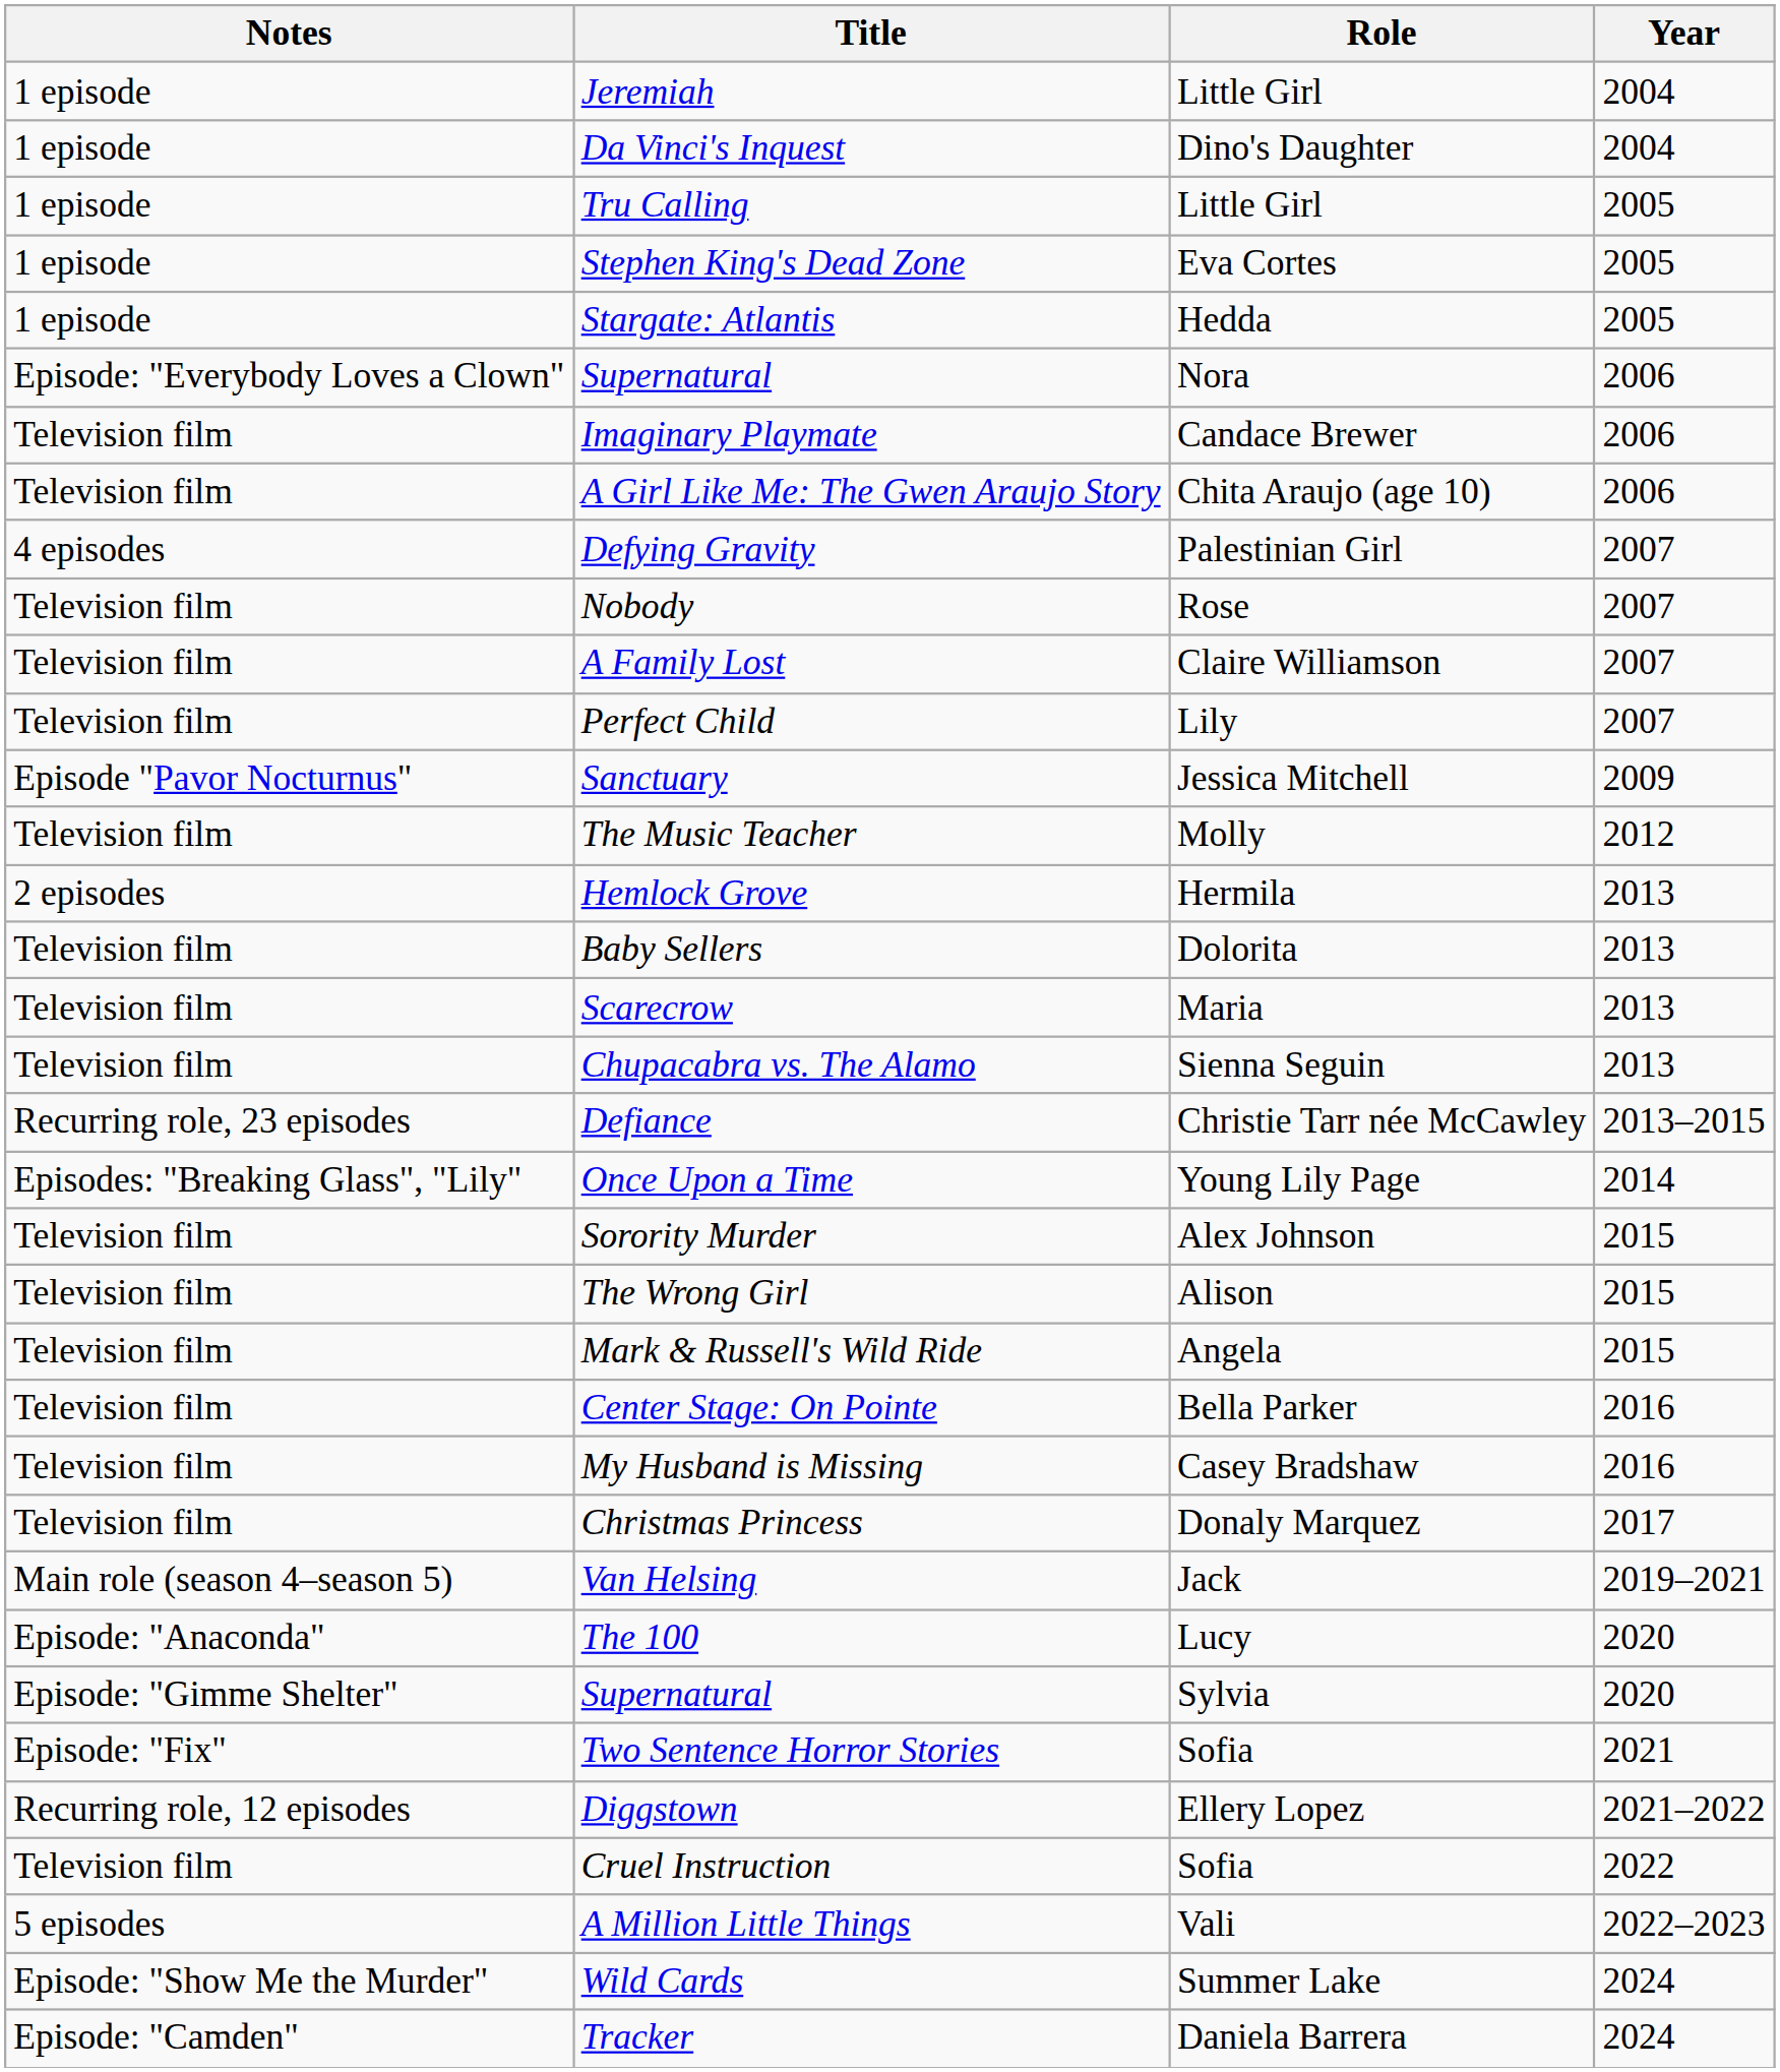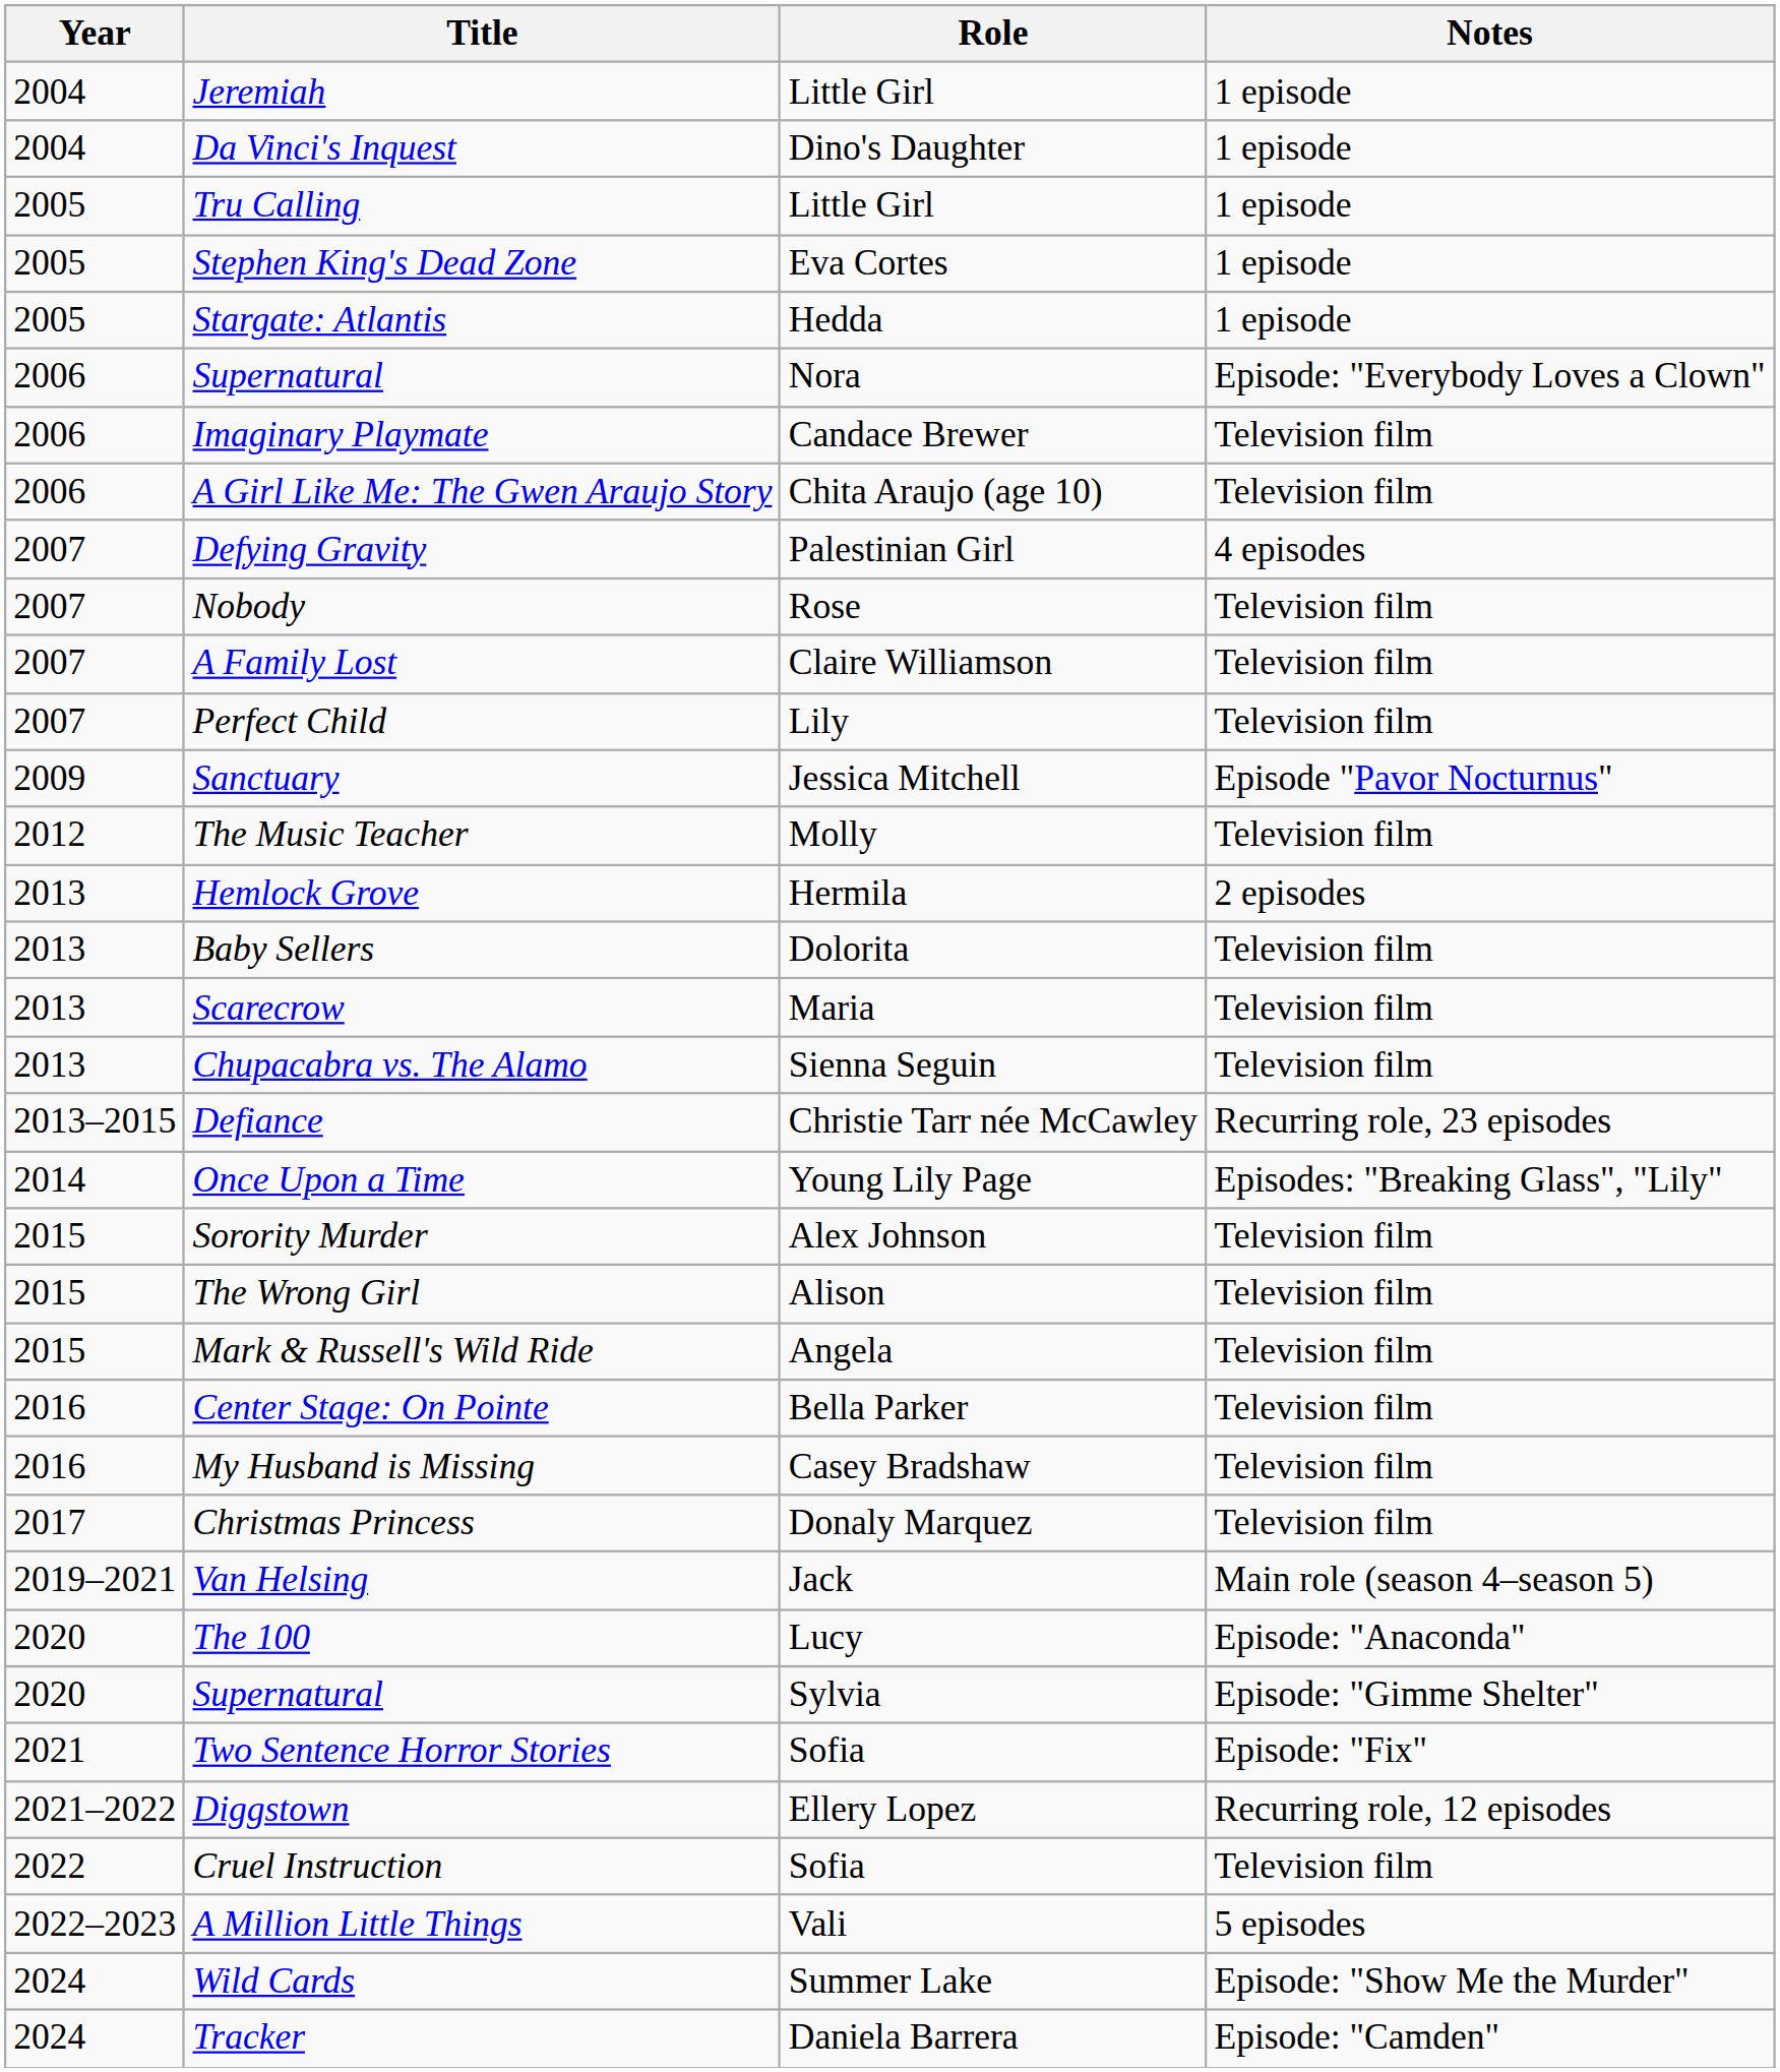 <table class="wikitable sortable">
 <tr>
-<th class="unsortable">Notes</th>
+<th>Year</th>
 <th>Title</th>
 <th>Role</th>
-<th>Year</th>
+<th class="unsortable">Notes</th>
 </tr>
 <tr>
-<td>1 episode</td>
+<td>2004</td>
 <td><em><a href='#'>Jeremiah</a></em></td>
 <td>Little Girl</td>
-<td>2004</td>
+<td>1 episode</td>
 </tr>
 <tr>
-<td>1 episode</td>
+<td>2004</td>
 <td><em><a href='#'>Da Vinci's Inquest</a></em></td>
 <td>Dino's Daughter</td>
-<td>2004</td>
+<td>1 episode</td>
 </tr>
 <tr>
-<td>1 episode</td>
+<td>2005</td>
 <td><em><a href='#'>Tru Calling</a></em></td>
 <td>Little Girl</td>
-<td>2005</td>
+<td>1 episode</td>
 </tr>
 <tr>
-<td>1 episode</td>
+<td>2005</td>
 <td><em><a href='#'>Stephen King's Dead Zone</a></em></td>
 <td>Eva Cortes</td>
-<td>2005</td>
+<td>1 episode</td>
 </tr>
 <tr>
-<td>1 episode</td>
+<td>2005</td>
 <td><em><a href='#'>Stargate: Atlantis</a></em></td>
 <td>Hedda</td>
-<td>2005</td>
+<td>1 episode</td>
 </tr>
 <tr>
-<td>Episode: "Everybody Loves a Clown"</td>
+<td>2006</td>
 <td><em><a href='#'>Supernatural</a></em></td>
 <td>Nora</td>
-<td>2006</td>
+<td>Episode: "Everybody Loves a Clown"</td>
 </tr>
 <tr>
-<td>Television film</td>
+<td>2006</td>
 <td><em><a href='#'>Imaginary Playmate</a></em></td>
 <td>Candace Brewer</td>
-<td>2006</td>
+<td>Television film</td>
 </tr>
 <tr>
-<td>Television film</td>
+<td>2006</td>
 <td data-sort-value="Girl Like Me: The Gwen Araujo Story, A"><em><a href='#'>A Girl Like Me: The Gwen Araujo Story</a></em></td>
 <td>Chita Araujo (age 10)</td>
-<td>2006</td>
+<td>Television film</td>
 </tr>
 <tr>
-<td>4 episodes</td>
+<td>2007</td>
 <td><em><a href='#'>Defying Gravity</a></em></td>
 <td>Palestinian Girl</td>
-<td>2007</td>
+<td>4 episodes</td>
 </tr>
 <tr>
-<td>Television film</td>
+<td>2007</td>
 <td><em>Nobody</em></td>
 <td>Rose</td>
-<td>2007</td>
+<td>Television film</td>
 </tr>
 <tr>
-<td>Television film</td>
+<td>2007</td>
 <td data-sort-value="Family Lost, A"><em><a href='#'>A Family Lost</a></em></td>
 <td>Claire Williamson</td>
-<td>2007</td>
+<td>Television film</td>
 </tr>
 <tr>
-<td>Television film</td>
+<td>2007</td>
 <td><em>Perfect Child</em></td>
 <td>Lily</td>
-<td>2007</td>
+<td>Television film</td>
 </tr>
 <tr>
-<td>Episode "<a href='#'>Pavor Nocturnus</a>"</td>
+<td>2009</td>
 <td><em><a href='#'>Sanctuary</a></em></td>
 <td>Jessica Mitchell</td>
-<td>2009</td>
+<td>Episode "<a href='#'>Pavor Nocturnus</a>"</td>
 </tr>
 <tr>
-<td>Television film</td>
+<td>2012</td>
 <td data-sort-value="Music Teacher, The"><em>The Music Teacher</em></td>
 <td>Molly</td>
-<td>2012</td>
+<td>Television film</td>
 </tr>
 <tr>
-<td>2 episodes</td>
+<td>2013</td>
 <td><em><a href='#'>Hemlock Grove</a></em></td>
 <td>Hermila</td>
-<td>2013</td>
+<td>2 episodes</td>
 </tr>
 <tr>
-<td>Television film</td>
+<td>2013</td>
 <td><em>Baby Sellers</em></td>
 <td>Dolorita</td>
-<td>2013</td>
+<td>Television film</td>
 </tr>
 <tr>
-<td>Television film</td>
+<td>2013</td>
 <td><em><a href='#'>Scarecrow</a></em></td>
 <td>Maria</td>
-<td>2013</td>
+<td>Television film</td>
 </tr>
 <tr>
-<td>Television film</td>
+<td>2013</td>
 <td><em><a href='#'>Chupacabra vs. The Alamo</a></em></td>
 <td>Sienna Seguin</td>
-<td>2013</td>
+<td>Television film</td>
 </tr>
 <tr>
-<td>Recurring role, 23 episodes</td>
+<td>2013–2015</td>
 <td><em><a href='#'>Defiance</a></em></td>
 <td>Christie Tarr née McCawley</td>
-<td>2013–2015</td>
+<td>Recurring role, 23 episodes</td>
 </tr>
 <tr>
-<td>Episodes: "Breaking Glass", "Lily"</td>
+<td>2014</td>
 <td><em><a href='#'>Once Upon a Time</a></em></td>
 <td>Young Lily Page</td>
-<td>2014</td>
+<td>Episodes: "Breaking Glass", "Lily"</td>
 </tr>
 <tr>
-<td>Television film</td>
+<td>2015</td>
 <td><em>Sorority Murder</em></td>
 <td>Alex Johnson</td>
-<td>2015</td>
+<td>Television film</td>
 </tr>
 <tr>
-<td>Television film</td>
+<td>2015</td>
 <td data-sort-value="Wrong Girl, The"><em>The Wrong Girl</em></td>
 <td>Alison</td>
-<td>2015</td>
+<td>Television film</td>
 </tr>
 <tr>
-<td>Television film</td>
+<td>2015</td>
 <td><em>Mark & Russell's Wild Ride</em></td>
 <td>Angela</td>
-<td>2015</td>
+<td>Television film</td>
 </tr>
 <tr>
-<td>Television film</td>
+<td>2016</td>
 <td><em><a href='#'>Center Stage: On Pointe</a></em></td>
 <td>Bella Parker</td>
-<td>2016</td>
+<td>Television film</td>
 </tr>
 <tr>
-<td>Television film</td>
+<td>2016</td>
 <td><em>My Husband is Missing</em></td>
 <td>Casey Bradshaw</td>
-<td>2016</td>
+<td>Television film</td>
 </tr>
 <tr>
-<td>Television film</td>
+<td>2017</td>
 <td><em>Christmas Princess</em></td>
 <td>Donaly Marquez</td>
-<td>2017</td>
+<td>Television film</td>
 </tr>
 <tr>
-<td>Main role (season 4–season 5)</td>
+<td>2019–2021</td>
 <td><em><a href='#'>Van Helsing</a></em></td>
 <td>Jack</td>
-<td>2019–2021</td>
+<td>Main role (season 4–season 5)</td>
 </tr>
 <tr>
-<td>Episode: "Anaconda"</td>
+<td>2020</td>
 <td data-sort-value="100, The"><a href='#'><em>The 100</em></a></td>
 <td>Lucy</td>
-<td>2020</td>
+<td>Episode: "Anaconda"</td>
 </tr>
 <tr>
-<td>Episode: "Gimme Shelter"</td>
+<td>2020</td>
 <td><em><a href='#'>Supernatural</a></em></td>
 <td>Sylvia</td>
-<td>2020</td>
+<td>Episode: "Gimme Shelter"</td>
 </tr>
 <tr>
-<td>Episode: "Fix"</td>
+<td>2021</td>
 <td><em><a href='#'>Two Sentence Horror Stories</a></em></td>
 <td>Sofia</td>
-<td>2021</td>
+<td>Episode: "Fix"</td>
 </tr>
 <tr>
-<td>Recurring role, 12 episodes</td>
+<td>2021–2022</td>
 <td><em><a href='#'>Diggstown</a></em></td>
 <td>Ellery Lopez</td>
-<td>2021–2022</td>
+<td>Recurring role, 12 episodes</td>
 </tr>
 <tr>
-<td>Television film</td>
+<td>2022</td>
 <td><em>Cruel Instruction</em></td>
 <td>Sofia</td>
-<td>2022</td>
+<td>Television film</td>
 </tr>
 <tr>
-<td>5 episodes</td>
+<td>2022–2023</td>
 <td><em><a href='#'>A Million Little Things</a></em></td>
 <td>Vali</td>
-<td>2022–2023</td>
+<td>5 episodes</td>
 </tr>
 <tr>
-<td>Episode: "Show Me the Murder"</td>
+<td>2024</td>
 <td><em><a href='#'>Wild Cards</a></em></td>
 <td>Summer Lake</td>
-<td>2024</td>
+<td>Episode: "Show Me the Murder"</td>
 </tr>
 <tr>
-<td>Episode: "Camden"</td>
+<td>2024</td>
 <td><a href='#'><em>Tracker</em></a></td>
 <td>Daniela Barrera</td>
-<td>2024</td>
+<td>Episode: "Camden"</td>
 </tr>
 </table>
